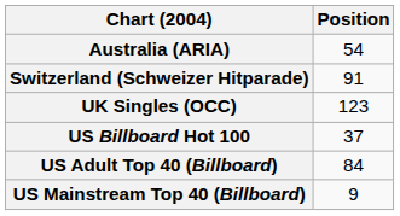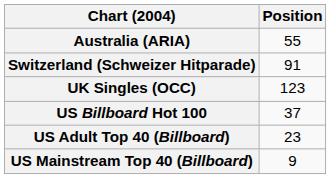 <table class="wikitable sortable plainrowheaders" style="text-align:center">
 <tr>
 <th>Chart (2004)</th>
 <th>Position</th>
 </tr>
 <tr>
 <th scope="row">Australia (ARIA)</th>
-<td>54</td>
+<td>55</td>
 </tr>
 <tr>
 <th scope="row">Switzerland (Schweizer Hitparade)</th>
 <td>91</td>
 </tr>
 <tr>
 <th scope="row">UK Singles (OCC)</th>
 <td>123</td>
 </tr>
 <tr>
 <th scope="row">US <em>Billboard</em> Hot 100</th>
 <td>37</td>
 </tr>
 <tr>
 <th scope="row">US Adult Top 40 (<em>Billboard</em>)</th>
-<td>84</td>
+<td>23</td>
 </tr>
 <tr>
 <th scope="row">US Mainstream Top 40 (<em>Billboard</em>)</th>
 <td>9</td>
 </tr>
 </table>
